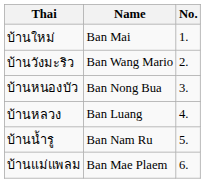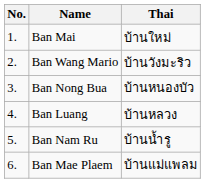 <table class="wikitable sortable">
 <tr>
+<th>No.</th>
+<th>Name</th>
 <th>Thai</th>
-<th>Name</th>
-<th>No.</th>
 </tr>
 <tr>
+<td>1.</td>
+<td>Ban Mai</td>
 <td>บ้านใหม่</td>
-<td>Ban Mai</td>
-<td>1.</td>
 </tr>
 <tr>
+<td>2.</td>
+<td>Ban Wang Mario</td>
 <td>บ้านวังมะริว</td>
-<td>Ban Wang Mario</td>
-<td>2.</td>
 </tr>
 <tr>
+<td>3.</td>
+<td>Ban Nong Bua</td>
 <td>บ้านหนองบัว</td>
-<td>Ban Nong Bua</td>
-<td>3.</td>
 </tr>
 <tr>
+<td>4.</td>
+<td>Ban Luang</td>
 <td>บ้านหลวง</td>
-<td>Ban Luang</td>
-<td>4.</td>
 </tr>
 <tr>
+<td>5.</td>
+<td>Ban Nam Ru</td>
 <td>บ้านน้ำรู</td>
-<td>Ban Nam Ru</td>
-<td>5.</td>
 </tr>
 <tr>
+<td>6.</td>
+<td>Ban Mae Plaem</td>
 <td>บ้านแม่แพลม</td>
-<td>Ban Mae Plaem</td>
-<td>6.</td>
 </tr>
 </table>
